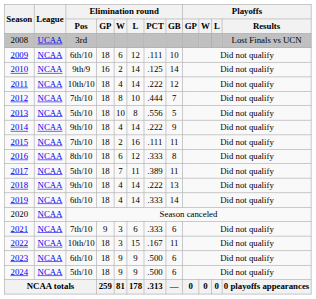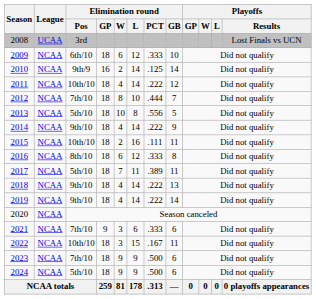 <table class="wikitable" style="text-align:center; font-size:90%">
 <tr>
 <th rowspan="2">Season</th>
 <th rowspan="2">League</th>
 <th colspan="6">Elimination round</th>
 <th colspan="4">Playoffs</th>
 </tr>
 <tr>
 <th>Pos</th>
 <th>GP</th>
 <th>W</th>
 <th>L</th>
 <th>PCT</th>
 <th>GB</th>
 <th>GP</th>
 <th>W</th>
 <th>L</th>
 <th>Results</th>
 </tr>
 <tr bgcolor=silver>
 <td>2008</td>
 <td><a href='#'>UCAA</a></td>
 <td>3rd</td>
 <td></td>
 <td></td>
 <td></td>
 <td></td>
 <td></td>
 <td></td>
 <td></td>
 <td></td>
 <td>Lost Finals vs UCN</td>
 </tr>
 <tr>
 <td><a href='#'>2009</a></td>
 <td><a href='#'>NCAA</a></td>
 <td>6th/10</td>
 <td>18</td>
 <td>6</td>
 <td>12</td>
-<td>.111</td>
+<td>.333</td>
 <td>10</td>
 <td colspan="4">Did not qualify</td>
 </tr>
 <tr>
 <td><a href='#'>2010</a></td>
 <td><a href='#'>NCAA</a></td>
 <td>9th/9</td>
 <td>16</td>
 <td>2</td>
 <td>14</td>
 <td>.125</td>
 <td>14</td>
 <td colspan="4">Did not qualify</td>
 </tr>
 <tr>
 <td><a href='#'>2011</a></td>
 <td><a href='#'>NCAA</a></td>
 <td>10th/10</td>
 <td>18</td>
 <td>4</td>
 <td>14</td>
 <td>.222</td>
 <td>12</td>
 <td colspan="4">Did not qualify</td>
 </tr>
 <tr>
 <td><a href='#'>2012</a></td>
 <td><a href='#'>NCAA</a></td>
 <td>7th/10</td>
 <td>18</td>
 <td>8</td>
 <td>10</td>
 <td>.444</td>
 <td>7</td>
 <td colspan="4">Did not qualify</td>
 </tr>
 <tr>
 <td><a href='#'>2013</a></td>
 <td><a href='#'>NCAA</a></td>
 <td>5th/10</td>
 <td>18</td>
 <td>10</td>
 <td>8</td>
 <td>.556</td>
 <td>5</td>
 <td colspan="4">Did not qualify</td>
 </tr>
 <tr>
 <td><a href='#'>2014</a></td>
 <td><a href='#'>NCAA</a></td>
 <td>9th/10</td>
 <td>18</td>
 <td>4</td>
 <td>14</td>
 <td>.222</td>
 <td>9</td>
 <td colspan="4">Did not qualify</td>
 </tr>
 <tr>
 <td><a href='#'>2015</a></td>
 <td><a href='#'>NCAA</a></td>
-<td>7th/10</td>
+<td>10th/10</td>
 <td>18</td>
 <td>2</td>
 <td>16</td>
 <td>.111</td>
 <td>11</td>
 <td colspan="4">Did not qualify</td>
 </tr>
 <tr>
 <td><a href='#'>2016</a></td>
 <td><a href='#'>NCAA</a></td>
 <td>8th/10</td>
 <td>18</td>
 <td>6</td>
 <td>12</td>
 <td>.333</td>
 <td>8</td>
 <td colspan="4">Did not qualify</td>
 </tr>
 <tr>
 <td><a href='#'>2017</a></td>
 <td><a href='#'>NCAA</a></td>
 <td>5th/10</td>
 <td>18</td>
 <td>7</td>
 <td>11</td>
 <td>.389</td>
 <td>11</td>
 <td colspan="4">Did not qualify</td>
 </tr>
 <tr>
 <td><a href='#'>2018</a></td>
 <td><a href='#'>NCAA</a></td>
 <td>9th/10</td>
 <td>18</td>
 <td>4</td>
 <td>14</td>
 <td>.222</td>
 <td>13</td>
 <td colspan="4">Did not qualify</td>
 </tr>
 <tr>
 <td><a href='#'>2019</a></td>
 <td><a href='#'>NCAA</a></td>
-<td>6th/10</td>
+<td>9th/10</td>
 <td>18</td>
 <td>4</td>
 <td>14</td>
-<td>.333</td>
+<td>.222</td>
 <td>14</td>
 <td colspan="4">Did not qualify</td>
 </tr>
 <tr>
 <td>2020</td>
 <td><a href='#'>NCAA</a></td>
 <td colspan="10">Season canceled</td>
 </tr>
 <tr>
 <td><a href='#'>2021</a></td>
 <td><a href='#'>NCAA</a></td>
 <td>7th/10</td>
 <td>9</td>
 <td>3</td>
 <td>6</td>
 <td>.333</td>
 <td>6</td>
 <td colspan="4">Did not qualify</td>
 </tr>
 <tr>
 <td><a href='#'>2022</a></td>
 <td><a href='#'>NCAA</a></td>
 <td>10th/10</td>
 <td>18</td>
 <td>3</td>
 <td>15</td>
 <td>.167</td>
 <td>11</td>
 <td colspan="4">Did not qualify</td>
 </tr>
 <tr>
 <td><a href='#'>2023</a></td>
 <td><a href='#'>NCAA</a></td>
-<td>6th/10</td>
+<td>7th/10</td>
 <td>18</td>
 <td>9</td>
 <td>9</td>
 <td>.500</td>
 <td>6</td>
 <td colspan="4">Did not qualify</td>
 </tr>
 <tr>
 <td><a href='#'>2024</a></td>
 <td><a href='#'>NCAA</a></td>
 <td>5th/10</td>
 <td>18</td>
 <td>9</td>
 <td>9</td>
 <td>.500</td>
 <td>6</td>
 <td colspan="4">Did not qualify</td>
 </tr>
 <tr>
 <th colspan="3">NCAA totals</th>
 <th>259</th>
 <th>81</th>
 <th>178</th>
 <th>.313</th>
 <th>—</th>
 <th>0</th>
 <th>0</th>
 <th>0</th>
 <th>0 playoffs appearances</th>
 </tr>
 </table>
